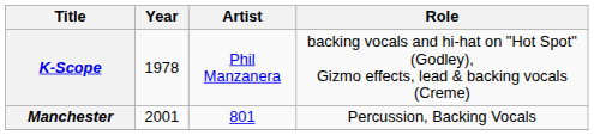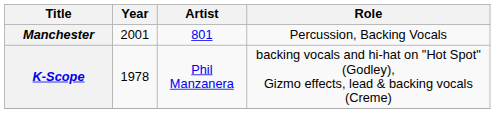 <table class="wikitable plainrowheaders" style="text-align: center;">
 <tr>
 <th scope="col" style="width:8em;">Title</th>
 <th scope="col" style="width:3em;">Year</th>
 <th scope="col">Artist</th>
 <th scope="col">Role</th>
 </tr>
 <tr>
+<th scope="row"><em>Manchester</em></th>
+<td rowspan="1">2001</td>
+<td rowspan="1"><a href='#'>801</a></td>
+<td>Percussion, Backing Vocals</td>
+</tr>
+<tr>
 <th scope="row"><em><a href='#'>K-Scope</a></em></th>
 <td rowspan="1">1978</td>
 <td rowspan="1"><a href='#'>Phil Manzanera</a></td>
 <td>backing vocals and hi-hat on "Hot Spot" (Godley),<br> Gizmo effects, lead & backing vocals (Creme)</td>
 </tr>
 <tr>
-<th scope="row"><em>Manchester</em></th>
-<td rowspan="1">2001</td>
-<td rowspan="1"><a href='#'>801</a></td>
-<td>Percussion, Backing Vocals</td>
-</tr>
-<tr>
 </tr>
 </table>
